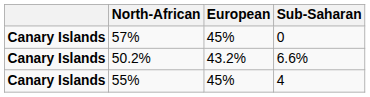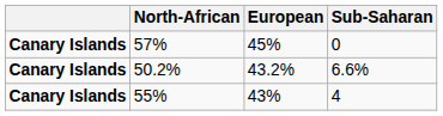 <table class="wikitable">
 <tr>
 <th></th>
 <th>North-African</th>
 <th>European</th>
 <th>Sub-Saharan</th>
 </tr>
 <tr>
 <td><strong>Canary Islands</strong></td>
 <td>57%</td>
 <td>45%</td>
 <td>0</td>
 </tr>
 <tr>
 <td><strong>Canary Islands</strong></td>
 <td>50.2%</td>
 <td>43.2%</td>
 <td>6.6%</td>
 </tr>
 <tr>
 <td><strong>Canary Islands</strong></td>
 <td>55%</td>
-<td>45%</td>
+<td>43%</td>
 <td>4</td>
 </tr>
 </table>
